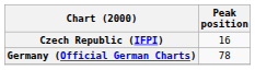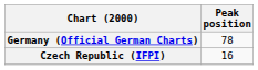 <table class="wikitable plainrowheaders sortable" style="text-align:center;">
 <tr>
 <th scope="col">Chart (2000)</th>
 <th scope="col">Peak<br>position</th>
 </tr>
 <tr>
+<th scope="row">Germany (<a href='#'>Official German Charts</a>)</th>
+<td>78</td>
+</tr>
+<tr>
 <th scope="row">Czech Republic (<a href='#'>IFPI</a>)</th>
 <td>16</td>
 </tr>
 <tr>
-<th scope="row">Germany (<a href='#'>Official German Charts</a>)</th>
-<td>78</td>
-</tr>
-<tr>
 </tr>
 </table>
